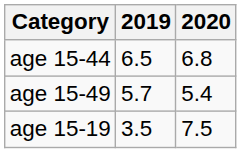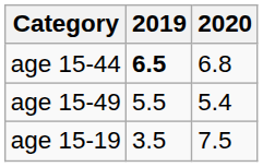 <table class="wikitable">
 <tr>
 <th>Category</th>
 <th>2019</th>
 <th>2020</th>
 </tr>
 <tr>
 <td>age 15-44</td>
-<td>6.5</td>
+<td><strong>6.5</strong></td>
 <td>6.8</td>
 </tr>
 <tr>
 <td>age 15-49</td>
-<td>5.7</td>
+<td>5.5</td>
 <td>5.4</td>
 </tr>
 <tr>
 <td>age 15-19</td>
 <td>3.5</td>
 <td>7.5</td>
 </tr>
 </table>
